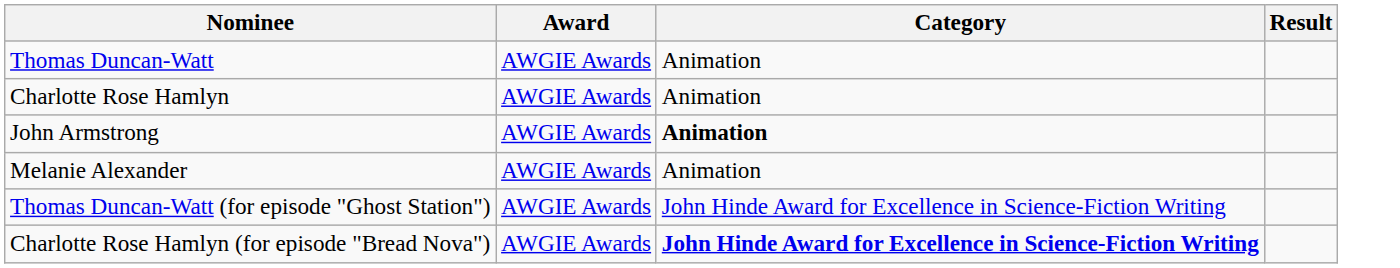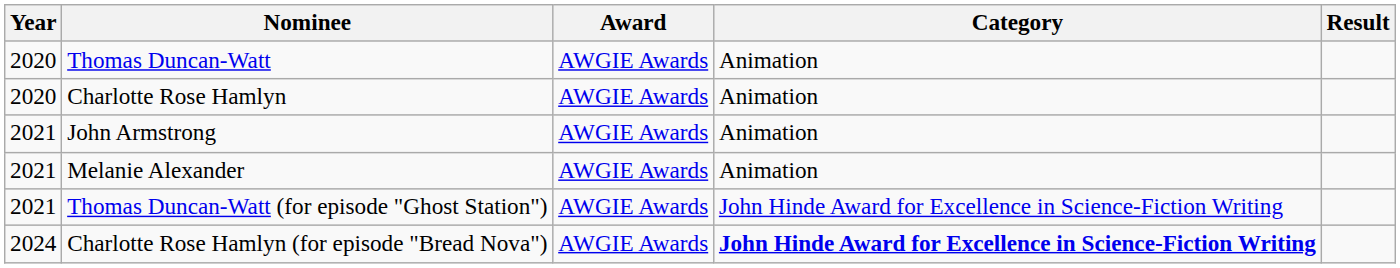 <table class=wikitable>
 <tr>
+<th>Year</th>
 <th>Nominee</th>
 <th>Award</th>
 <th>Category</th>
 <th>Result</th>
 </tr>
 <tr>
+<td>2020</td>
 <td><a href='#'>Thomas Duncan-Watt</a></td>
 <td><a href='#'>AWGIE Awards</a></td>
 <td>Animation</td>
 <td></td>
 </tr>
 <tr>
+<td>2020</td>
 <td>Charlotte Rose Hamlyn</td>
 <td><a href='#'>AWGIE Awards</a></td>
 <td>Animation</td>
 <td></td>
 </tr>
 <tr>
+<td>2021</td>
 <td>John Armstrong</td>
 <td><a href='#'>AWGIE Awards</a></td>
-<td><strong>Animation</strong></td>
+<td>Animation</td>
 <td></td>
 </tr>
 <tr>
+<td>2021</td>
 <td>Melanie Alexander</td>
 <td><a href='#'>AWGIE Awards</a></td>
 <td>Animation</td>
 <td></td>
 </tr>
 <tr>
+<td>2021</td>
 <td><a href='#'>Thomas Duncan-Watt</a> (for episode "Ghost Station")</td>
 <td><a href='#'>AWGIE Awards</a></td>
 <td><a href='#'>John Hinde Award for Excellence in Science-Fiction Writing</a></td>
 <td></td>
 </tr>
 <tr>
+<td>2024</td>
 <td>Charlotte Rose Hamlyn (for episode "Bread Nova")</td>
 <td><a href='#'>AWGIE Awards</a></td>
 <td><strong><a href='#'>John Hinde Award for Excellence in Science-Fiction Writing</a></strong></td>
 <td></td>
 </tr>
 </table>
